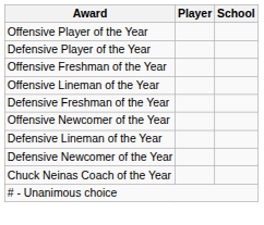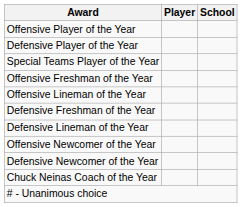 <table class="wikitable" border="0">
 <tr>
 <th>Award</th>
 <th>Player</th>
 <th>School</th>
 </tr>
 <tr>
 <td>Offensive Player of the Year</td>
 <td></td>
 <td></td>
 </tr>
 <tr>
 <td>Defensive Player of the Year</td>
+<td></td>
+<td></td>
+</tr>
+<tr>
+<td>Special Teams Player of the Year</td>
 <td></td>
 <td></td>
 </tr>
 <tr>
 <td>Offensive Freshman of the Year</td>
 <td></td>
 <td></td>
 </tr>
 <tr>
 <td>Offensive Lineman of the Year</td>
 <td></td>
 <td></td>
 </tr>
 <tr>
 <td>Defensive Freshman of the Year</td>
 <td></td>
 <td></td>
 </tr>
 <tr>
-<td>Offensive Newcomer of the Year</td>
+<td>Defensive Lineman of the Year</td>
 <td></td>
 <td></td>
 </tr>
 <tr>
-<td>Defensive Lineman of the Year</td>
+<td>Offensive Newcomer of the Year</td>
 <td></td>
 <td></td>
 </tr>
 <tr>
 <td>Defensive Newcomer of the Year</td>
 <td></td>
 <td></td>
 </tr>
 <tr>
 <td>Chuck Neinas Coach of the Year</td>
 <td></td>
 <td></td>
 </tr>
 <tr>
 <td colspan="3"># - Unanimous choice</td>
 </tr>
 </table>
